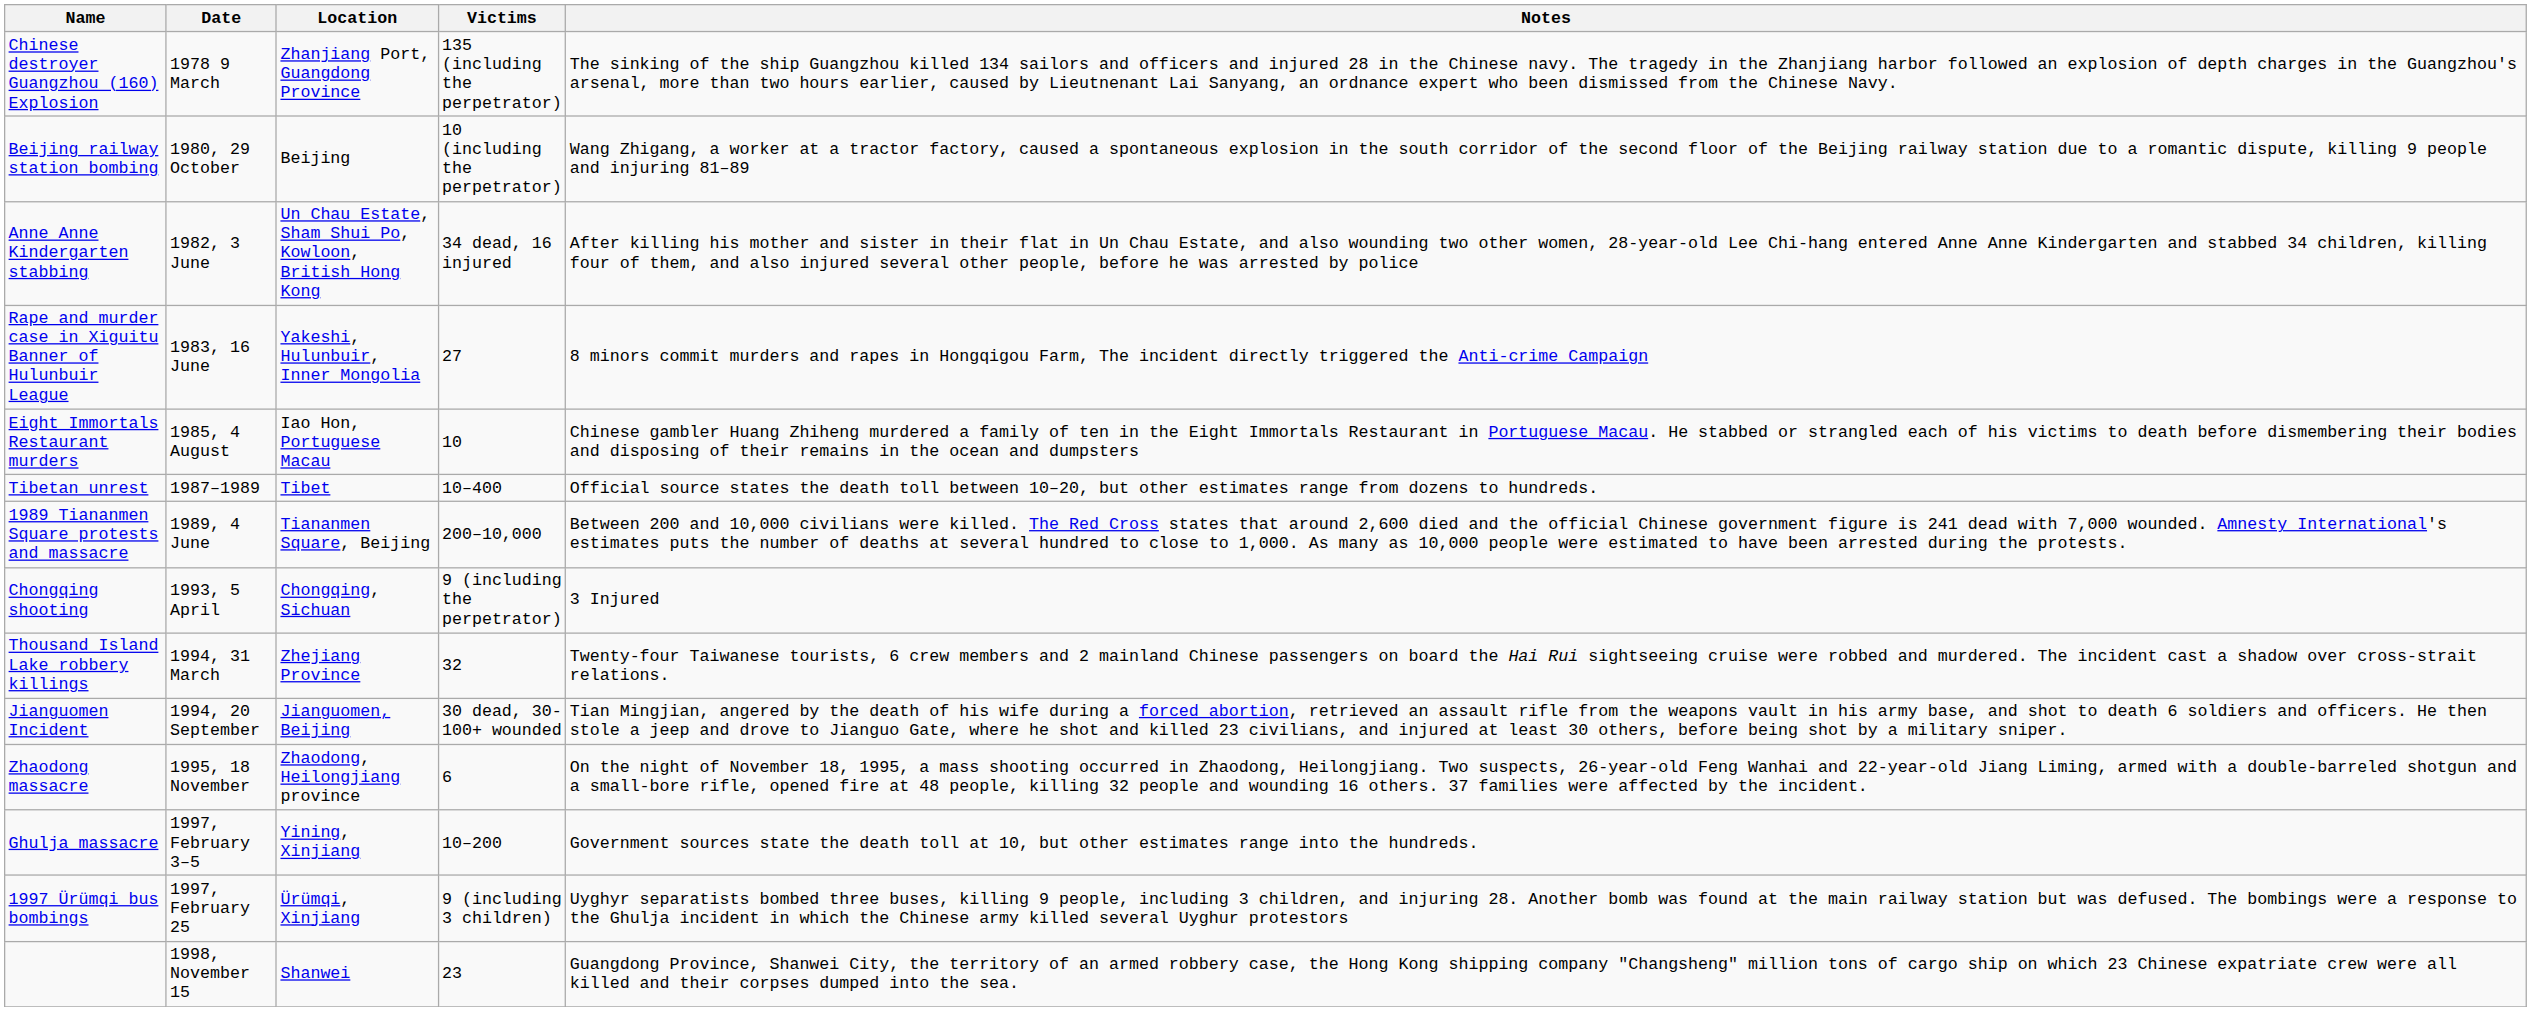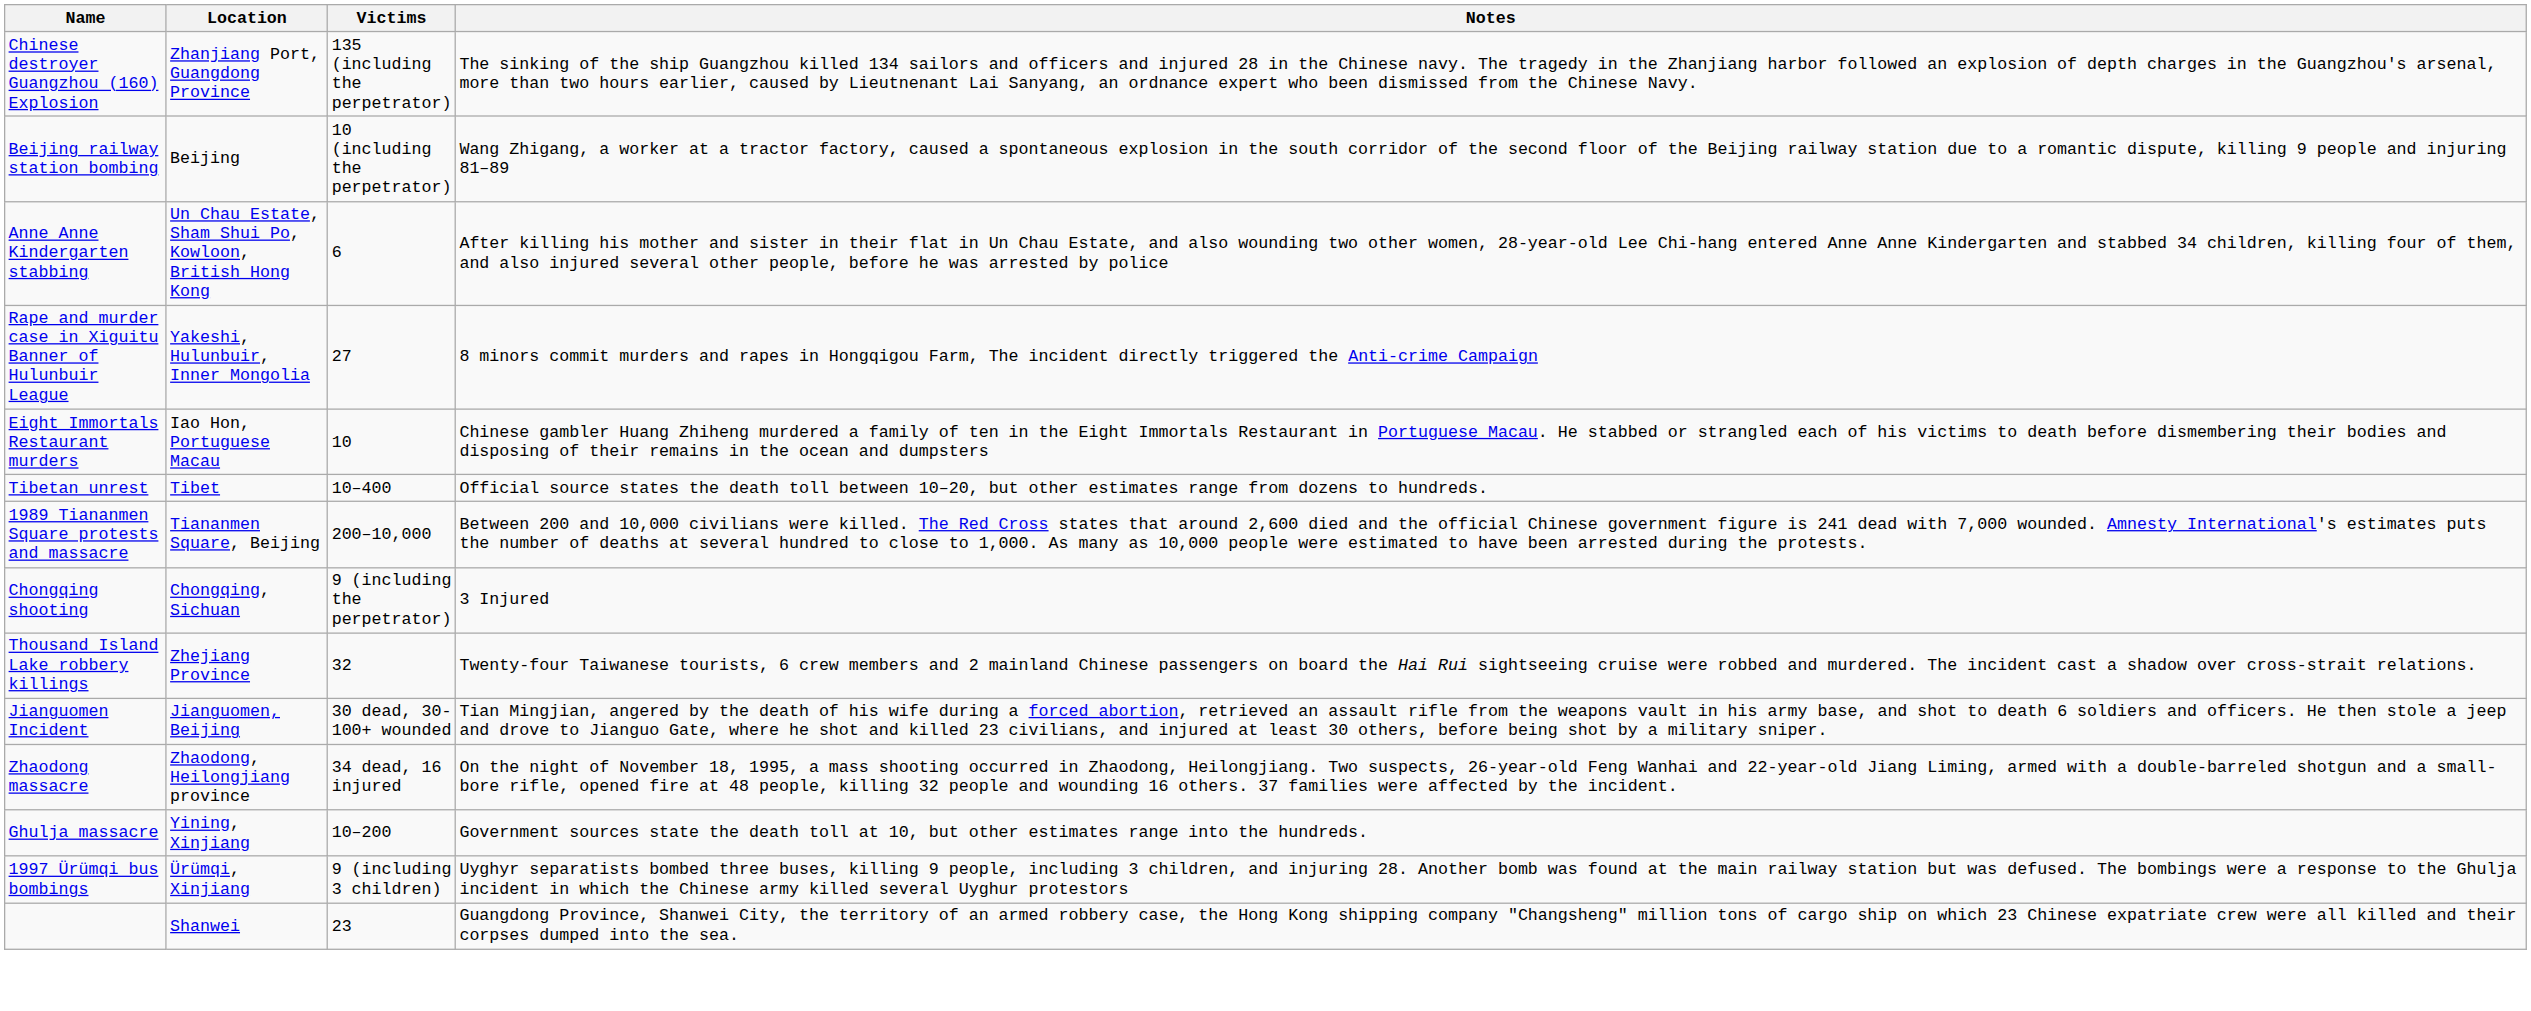 <table class="sortable wikitable">
 <tr>
 <th style="width:120px;">Name</th>
-<th style="width:80px;">Date</th>
 <th style="width:120px;">Location</th>
 <th style="width:75px;">Victims</th>
 <th class="unsortable">Notes</th>
 </tr>
 <tr>
 <td><a href='#'>Chinese destroyer Guangzhou (160) Explosion</a></td>
-<td>1978 9 March</td>
 <td><a href='#'>Zhanjiang</a> Port, <a href='#'>Guangdong Province</a></td>
 <td>135 (including the perpetrator)</td>
 <td>The sinking of the ship Guangzhou killed 134 sailors and officers and injured 28 in the Chinese navy. The tragedy in the Zhanjiang harbor followed an explosion of depth charges in the Guangzhou's arsenal, more than two hours earlier, caused by Lieutnenant Lai Sanyang, an ordnance expert who been dismissed from the Chinese Navy.</td>
 </tr>
 <tr>
 <td><a href='#'>Beijing railway station bombing</a></td>
-<td>1980, 29 October</td>
 <td>Beijing</td>
 <td>10 (including the perpetrator)</td>
 <td>Wang Zhigang, a worker at a tractor factory, caused a spontaneous explosion in the south corridor of the second floor of the Beijing railway station due to a romantic dispute, killing 9 people and injuring 81–89</td>
 </tr>
 <tr>
 <td><a href='#'>Anne Anne Kindergarten stabbing</a></td>
-<td>1982, 3 June</td>
 <td><a href='#'>Un Chau Estate</a>, <a href='#'>Sham Shui Po</a>, <a href='#'>Kowloon</a>, <a href='#'>British Hong Kong</a></td>
-<td>34 dead, 16 injured</td>
+<td>6</td>
 <td>After killing his mother and sister in their flat in Un Chau Estate, and also wounding two other women, 28-year-old Lee Chi-hang entered Anne Anne Kindergarten and stabbed 34 children, killing four of them, and also injured several other people, before he was arrested by police</td>
 </tr>
 <tr>
 <td><a href='#'>Rape and murder case in Xiguitu Banner of Hulunbuir League</a></td>
-<td>1983, 16 June</td>
 <td><a href='#'>Yakeshi</a>, <a href='#'>Hulunbuir</a>, <a href='#'>Inner Mongolia</a></td>
 <td>27</td>
 <td>8 minors commit murders and rapes in Hongqigou Farm, The incident directly triggered the <a href='#'>Anti-crime Campaign</a></td>
 </tr>
 <tr>
 <td><a href='#'>Eight Immortals Restaurant murders</a></td>
-<td>1985, 4 August</td>
 <td>Iao Hon, <a href='#'>Portuguese Macau</a></td>
 <td>10</td>
 <td>Chinese gambler Huang Zhiheng murdered a family of ten in the Eight Immortals Restaurant in <a href='#'>Portuguese Macau</a>. He stabbed or strangled each of his victims to death before dismembering their bodies and disposing of their remains in the ocean and dumpsters</td>
 </tr>
 <tr>
 <td><a href='#'>Tibetan unrest</a></td>
-<td>1987–1989</td>
 <td><a href='#'>Tibet</a></td>
 <td>10–400</td>
 <td>Official source states the death toll between 10–20, but other estimates range from dozens to hundreds.</td>
 </tr>
 <tr>
 <td><a href='#'>1989 Tiananmen Square protests and massacre</a></td>
-<td>1989, 4 June</td>
 <td><a href='#'>Tiananmen Square</a>, Beijing</td>
 <td>200–10,000</td>
 <td>Between 200 and 10,000 civilians were killed. <a href='#'>The Red Cross</a> states that around 2,600 died and the official Chinese government figure is 241 dead with 7,000 wounded. <a href='#'>Amnesty International</a>'s estimates puts the number of deaths at several hundred to close to 1,000. As many as 10,000 people were estimated to have been arrested during the protests.</td>
 </tr>
 <tr>
 <td><a href='#'>Chongqing shooting</a></td>
-<td>1993, 5 April</td>
 <td><a href='#'>Chongqing</a>, <a href='#'>Sichuan</a></td>
 <td>9 (including the perpetrator)</td>
 <td>3 Injured</td>
 </tr>
 <tr>
 <td><a href='#'>Thousand Island Lake robbery killings</a></td>
-<td>1994, 31 March</td>
 <td><a href='#'>Zhejiang Province</a></td>
 <td>32</td>
 <td>Twenty-four Taiwanese tourists, 6 crew members and 2 mainland Chinese passengers on board the <em>Hai Rui</em> sightseeing cruise were robbed and murdered. The incident cast a shadow over cross-strait relations.</td>
 </tr>
 <tr>
 <td><a href='#'>Jianguomen Incident</a></td>
-<td>1994, 20 September</td>
 <td><a href='#'>Jianguomen, Beijing</a></td>
 <td>30 dead, 30-100+ wounded</td>
 <td>Tian Mingjian, angered by the death of his wife during a <a href='#'>forced abortion</a>, retrieved an assault rifle from the weapons vault in his army base, and shot to death 6 soldiers and officers. He then stole a jeep and drove to Jianguo Gate, where he shot and killed 23 civilians, and injured at least 30 others, before being shot by a military sniper.</td>
 </tr>
 <tr>
 <td><a href='#'>Zhaodong massacre</a></td>
-<td>1995, 18 November</td>
 <td><a href='#'>Zhaodong</a>, <a href='#'>Heilongjiang</a> province</td>
-<td>6</td>
+<td>34 dead, 16 injured</td>
 <td>On the night of November 18, 1995, a mass shooting occurred in Zhaodong, Heilongjiang. Two suspects, 26-year-old Feng Wanhai and 22-year-old Jiang Liming, armed with a double-barreled shotgun and a small-bore rifle, opened fire at 48 people, killing 32 people and wounding 16 others. 37 families were affected by the incident.</td>
 </tr>
 <tr>
 <td><a href='#'>Ghulja massacre</a></td>
-<td>1997, February 3–5</td>
 <td><a href='#'>Yining</a>, <a href='#'>Xinjiang</a></td>
 <td>10–200</td>
 <td>Government sources state the death toll at 10, but other estimates range into the hundreds.</td>
 </tr>
 <tr>
 <td><a href='#'>1997 Ürümqi bus bombings</a></td>
-<td>1997, February 25</td>
 <td><a href='#'>Ürümqi</a>, <a href='#'>Xinjiang</a></td>
 <td>9 (including 3 children)</td>
 <td>Uyghyr separatists bombed three buses, killing 9 people, including 3 children, and injuring 28. Another bomb was found at the main railway station but was defused. The bombings were a response to the Ghulja incident in which the Chinese army killed several Uyghur protestors</td>
 </tr>
 <tr>
 <td></td>
-<td>1998, November 15</td>
 <td><a href='#'>Shanwei</a></td>
 <td>23</td>
 <td>Guangdong Province, Shanwei City, the territory of an armed robbery case, the Hong Kong shipping company "Changsheng" million tons of cargo ship on which 23 Chinese expatriate crew were all killed and their corpses dumped into the sea.</td>
 </tr>
 </table>
